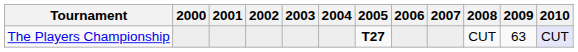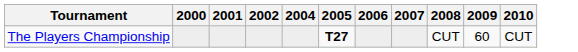 <table class="wikitable" style="font-size:95%;text-align:center;">
 <tr>
 <th>Tournament</th>
 <th>2000</th>
 <th>2001</th>
 <th>2002</th>
-<th>2003</th>
 <th>2004</th>
 <th>2005</th>
 <th>2006</th>
 <th>2007</th>
 <th>2008</th>
 <th>2009</th>
 <th>2010</th>
 </tr>
 <tr>
 <td align=left><a href='#'>The Players Championship</a></td>
 <td style="background:#eeeeee;"></td>
 <td style="background:#eeeeee;"></td>
 <td style="background:#eeeeee;"></td>
 <td style="background:#eeeeee;"></td>
-<td style="background:#eeeeee;"></td>
 <td><strong>T27</strong></td>
 <td style="background:#eeeeee;"></td>
 <td style="background:#eeeeee;"></td>
 <td>CUT</td>
-<td>63</td>
-<td style="background: lavender;">CUT</td>
+<td>60</td>
+<td>CUT</td>
 </tr>
 </table>
